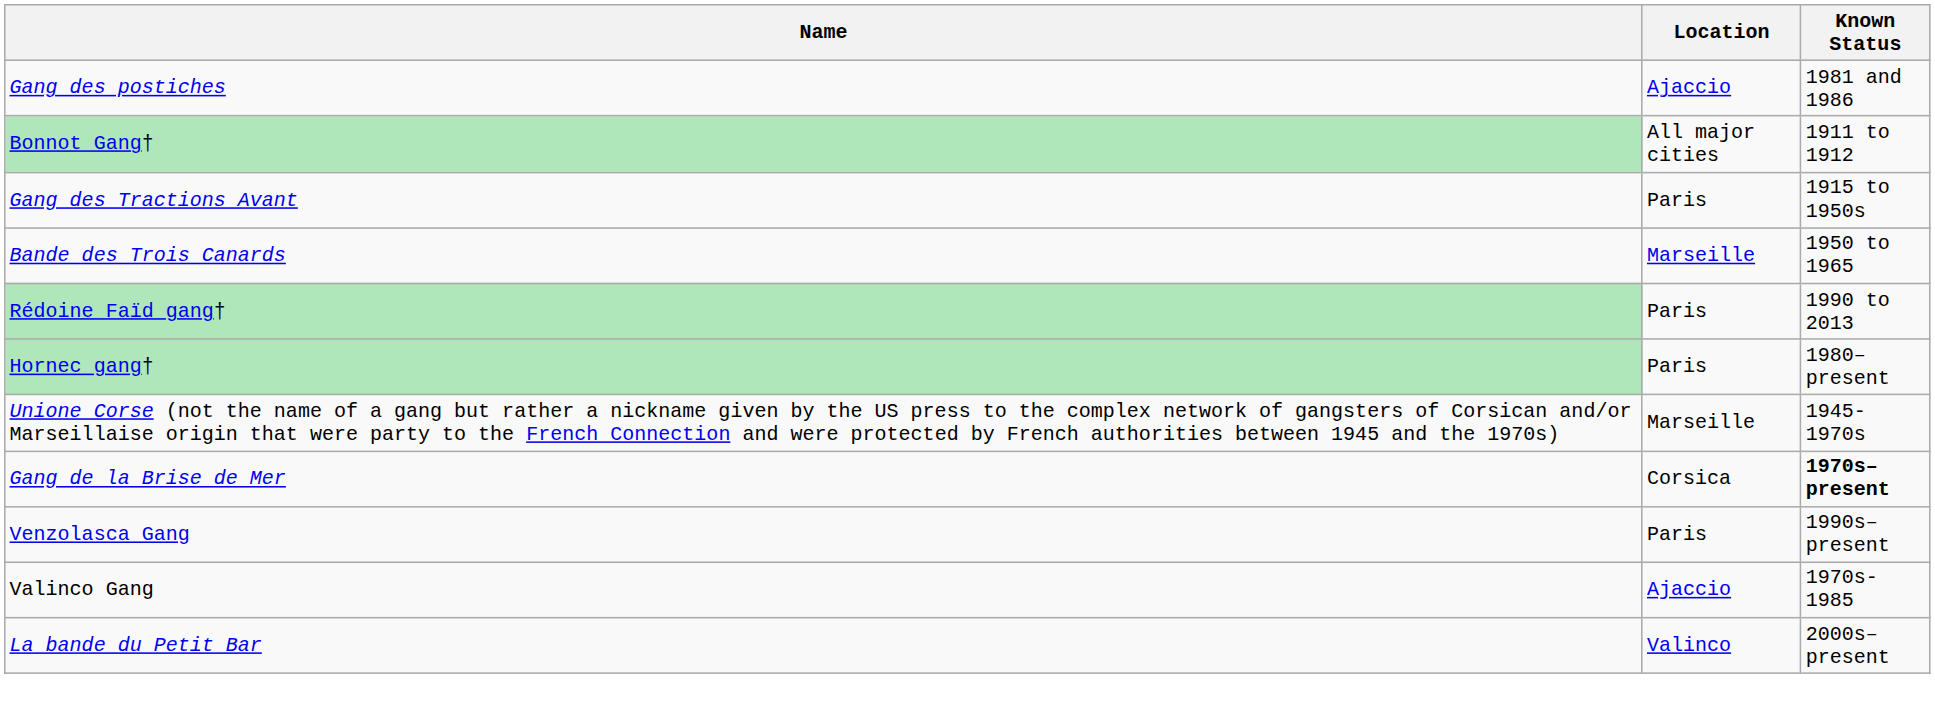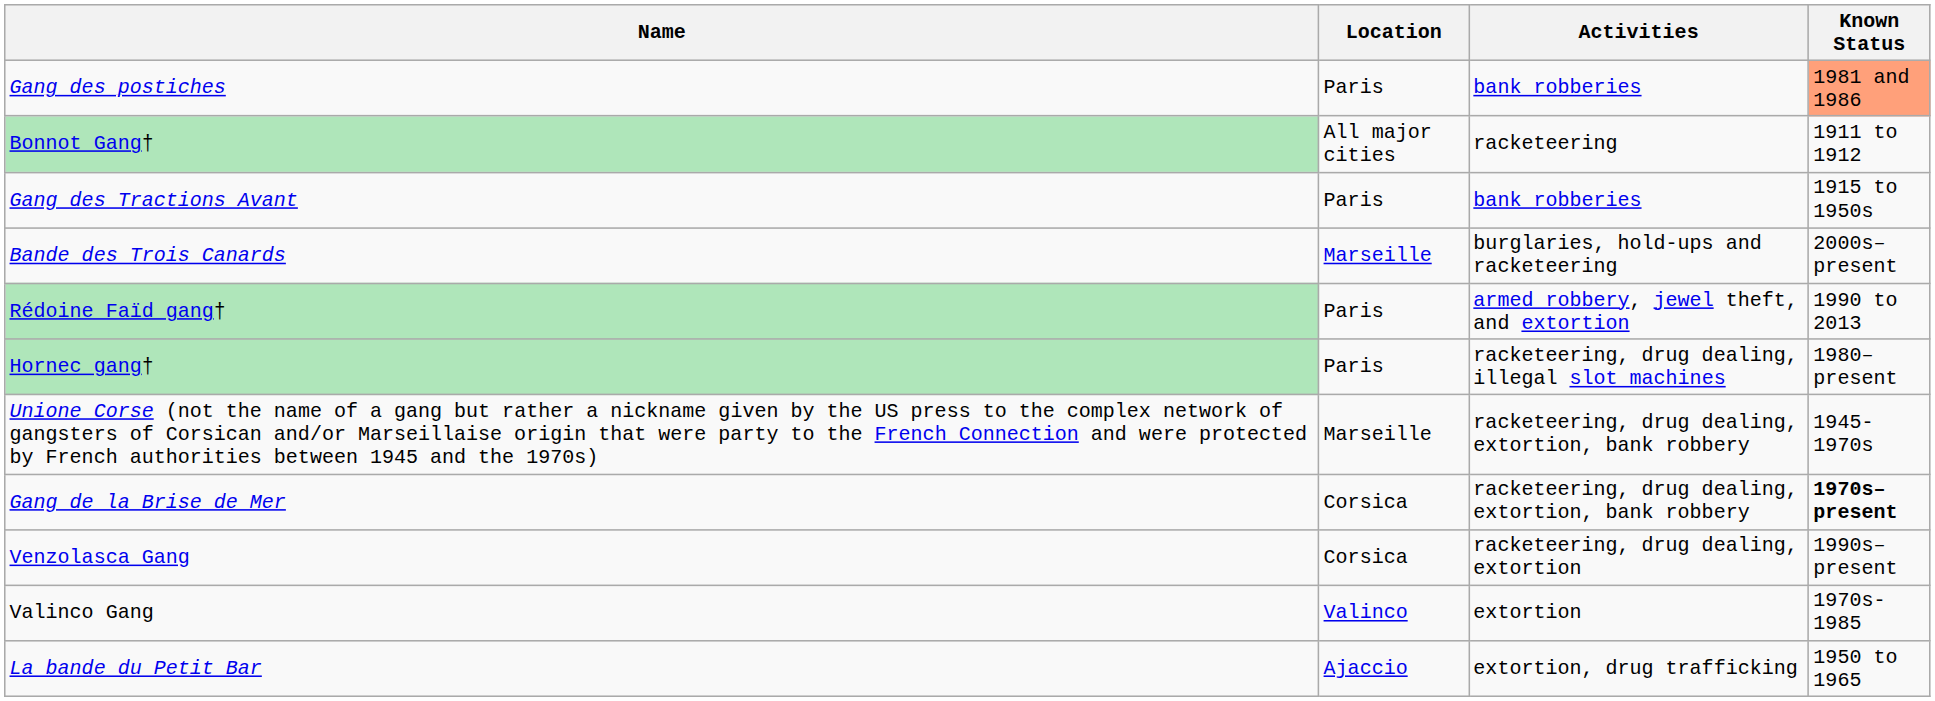 <table class="wikitable">
 <tr>
 <th>Name</th>
 <th>Location</th>
+<th>Activities</th>
 <th>Known Status</th>
 </tr>
 <tr>
 <td><em><a href='#'>Gang des postiches</a></em></td>
-<td><a href='#'>Ajaccio</a></td>
-<td>1981 and 1986</td>
+<td>Paris</td>
+<td><a href='#'>bank robberies</a></td>
+<td style="background: lightsalmon;">1981 and 1986</td>
 </tr>
 <tr>
 <td style="text-align:left;background:#afe6ba;"><a href='#'>Bonnot Gang</a>†</td>
 <td>All major cities</td>
+<td>racketeering</td>
 <td>1911 to 1912</td>
 </tr>
 <tr>
 <td><em><a href='#'>Gang des Tractions Avant</a></em></td>
 <td>Paris</td>
+<td><a href='#'>bank robberies</a></td>
 <td>1915 to 1950s</td>
 </tr>
 <tr>
 <td><em><a href='#'>Bande des Trois Canards</a></em></td>
 <td><a href='#'>Marseille</a></td>
-<td>1950 to 1965</td>
+<td>burglaries, hold-ups and racketeering</td>
+<td>2000s–present</td>
 </tr>
 <tr>
 <td style="text-align:left;background:#afe6ba;"><a href='#'>Rédoine Faïd gang</a>†</td>
 <td>Paris</td>
+<td><a href='#'>armed robbery</a>, <a href='#'>jewel</a> theft, and <a href='#'>extortion</a></td>
 <td>1990 to 2013</td>
 </tr>
 <tr>
 <td style="text-align:left;background:#afe6ba;"><a href='#'>Hornec gang</a>†</td>
 <td>Paris</td>
+<td>racketeering, drug dealing, illegal <a href='#'>slot machines</a></td>
 <td>1980–present</td>
 </tr>
 <tr>
 <td><em><a href='#'>Unione Corse</a></em> (not the name of a gang but rather a nickname given by the US press to the complex network of gangsters of Corsican and/or Marseillaise origin that were party to the <a href='#'>French Connection</a> and were protected by French authorities between 1945 and the 1970s)</td>
 <td>Marseille</td>
+<td>racketeering, drug dealing, extortion, bank robbery</td>
 <td>1945-1970s</td>
 </tr>
 <tr>
 <td><em><a href='#'>Gang de la Brise de Mer</a></em></td>
 <td>Corsica</td>
+<td>racketeering, drug dealing, extortion, bank robbery</td>
 <td><strong>1970s–present</strong></td>
 </tr>
 <tr>
 <td><a href='#'>Venzolasca Gang</a></td>
-<td>Paris</td>
+<td>Corsica</td>
+<td>racketeering, drug dealing, extortion</td>
 <td>1990s–present</td>
 </tr>
 <tr>
 <td>Valinco Gang</td>
-<td><a href='#'>Ajaccio</a></td>
+<td><a href='#'>Valinco</a></td>
+<td>extortion</td>
 <td>1970s-1985</td>
 </tr>
 <tr>
 <td><em><a href='#'>La bande du Petit Bar</a></em></td>
-<td><a href='#'>Valinco</a></td>
-<td>2000s–present</td>
+<td><a href='#'>Ajaccio</a></td>
+<td>extortion, drug trafficking</td>
+<td>1950 to 1965</td>
 </tr>
 </table>
